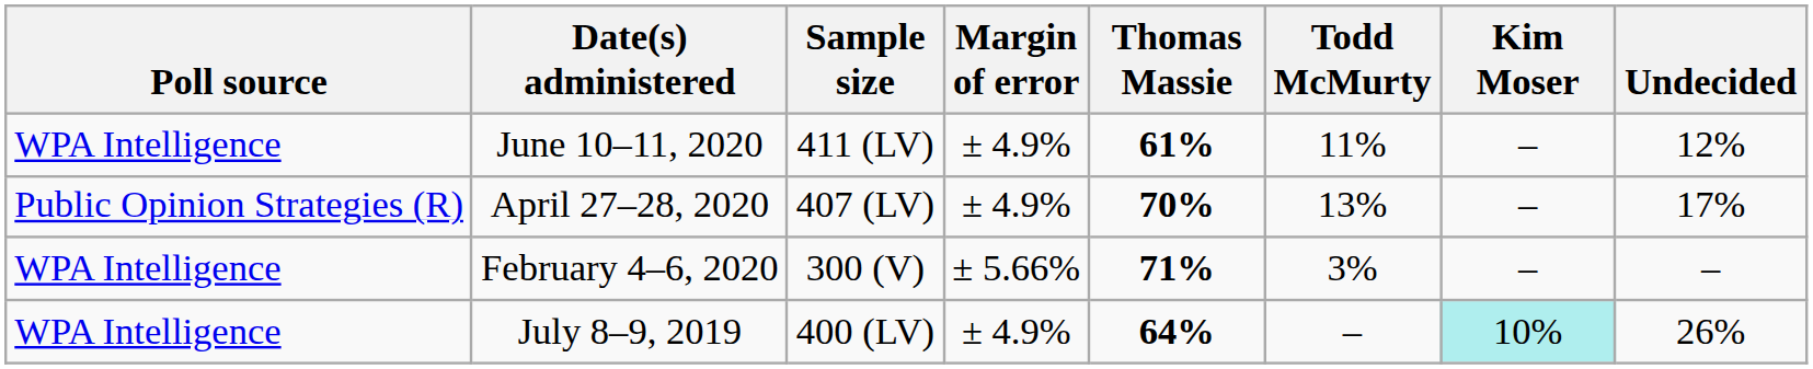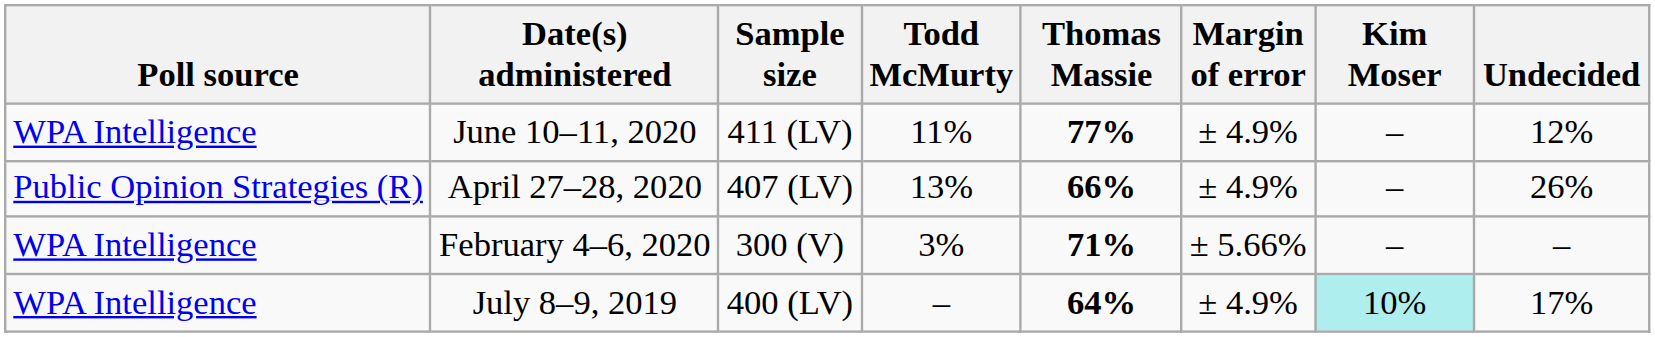 <table class="wikitable" style="font-size:90%;text-align:center;">
 <tr valign=bottom>
 <th>Poll source</th>
 <th>Date(s)<br>administered</th>
 <th>Sample<br>size</th>
+<th style="width:60px;">Todd<br>McMurty</th>
+<th style="width:60px;">Thomas<br>Massie</th>
 <th>Margin<br>of error</th>
-<th style="width:60px;">Thomas<br>Massie</th>
-<th style="width:60px;">Todd<br>McMurty</th>
 <th style="width:60px;">Kim<br>Moser</th>
 <th>Undecided</th>
 </tr>
 <tr>
 <td style="text-align:left;"><a href='#'>WPA Intelligence</a></td>
 <td>June 10–11, 2020</td>
 <td>411 (LV)</td>
+<td>11%</td>
+<td><strong>77%</strong></td>
 <td>± 4.9%</td>
-<td><strong>61%</strong></td>
-<td>11%</td>
 <td>–</td>
 <td>12%</td>
 </tr>
 <tr>
 <td style="text-align:left;"><a href='#'>Public Opinion Strategies (R)</a></td>
 <td>April 27–28, 2020</td>
 <td>407 (LV)</td>
+<td>13%</td>
+<td><strong>66%</strong></td>
 <td>± 4.9%</td>
-<td><strong>70%</strong></td>
-<td>13%</td>
 <td>–</td>
-<td>17%</td>
+<td>26%</td>
 </tr>
 <tr>
 <td style="text-align:left;"><a href='#'>WPA Intelligence</a></td>
 <td>February 4–6, 2020</td>
 <td>300 (V)</td>
+<td>3%</td>
+<td><strong>71%</strong></td>
 <td>± 5.66%</td>
-<td><strong>71%</strong></td>
-<td>3%</td>
 <td>–</td>
 <td>–</td>
 </tr>
 <tr>
 <td style="text-align:left;"><a href='#'>WPA Intelligence</a></td>
 <td>July 8–9, 2019</td>
 <td>400 (LV)</td>
+<td>–</td>
+<td><strong>64%</strong></td>
 <td>± 4.9%</td>
-<td><strong>64%</strong></td>
-<td>–</td>
 <td style="background: paleturquoise;">10%</td>
-<td>26%</td>
+<td>17%</td>
 </tr>
 </table>
